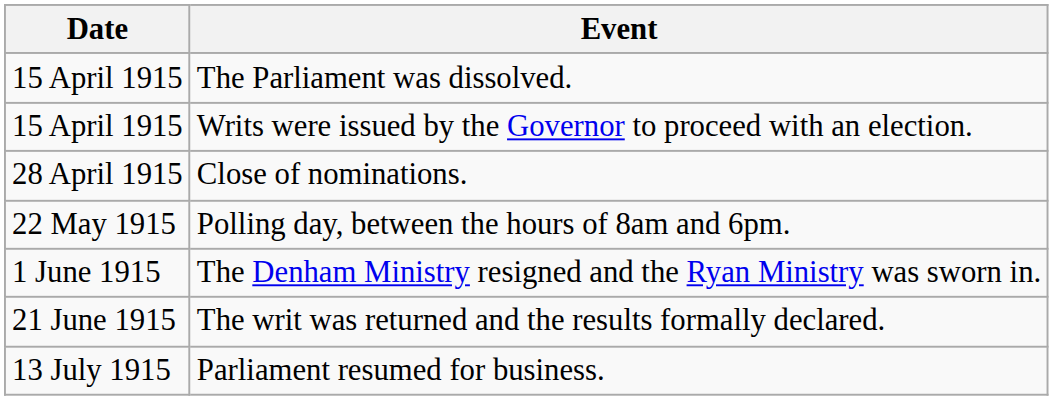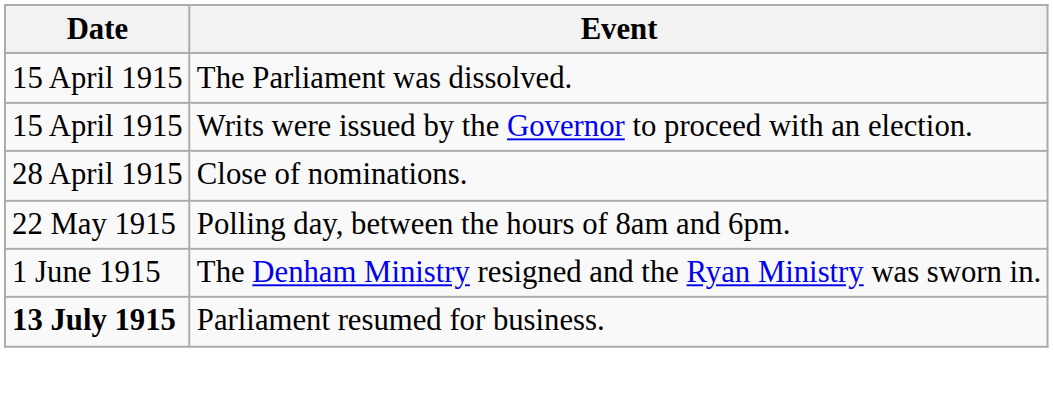 <table class="wikitable">
 <tr>
 <th>Date</th>
 <th>Event</th>
 </tr>
 <tr>
 <td>15 April 1915</td>
 <td>The Parliament was dissolved.</td>
 </tr>
 <tr>
 <td>15 April 1915</td>
 <td>Writs were issued by the <a href='#'>Governor</a> to proceed with an election.</td>
 </tr>
 <tr>
 <td>28 April 1915</td>
 <td>Close of nominations.</td>
 </tr>
 <tr>
 <td>22 May 1915</td>
 <td>Polling day, between the hours of 8am and 6pm.</td>
 </tr>
 <tr>
 <td>1 June 1915</td>
 <td>The <a href='#'>Denham Ministry</a> resigned and the <a href='#'>Ryan Ministry</a> was sworn in.</td>
 </tr>
 <tr>
-<td>21 June 1915</td>
-<td>The writ was returned and the results formally declared.</td>
-</tr>
-<tr>
-<td>13 July 1915</td>
+<td><strong>13 July 1915</strong></td>
 <td>Parliament resumed for business.</td>
 </tr>
 </table>
